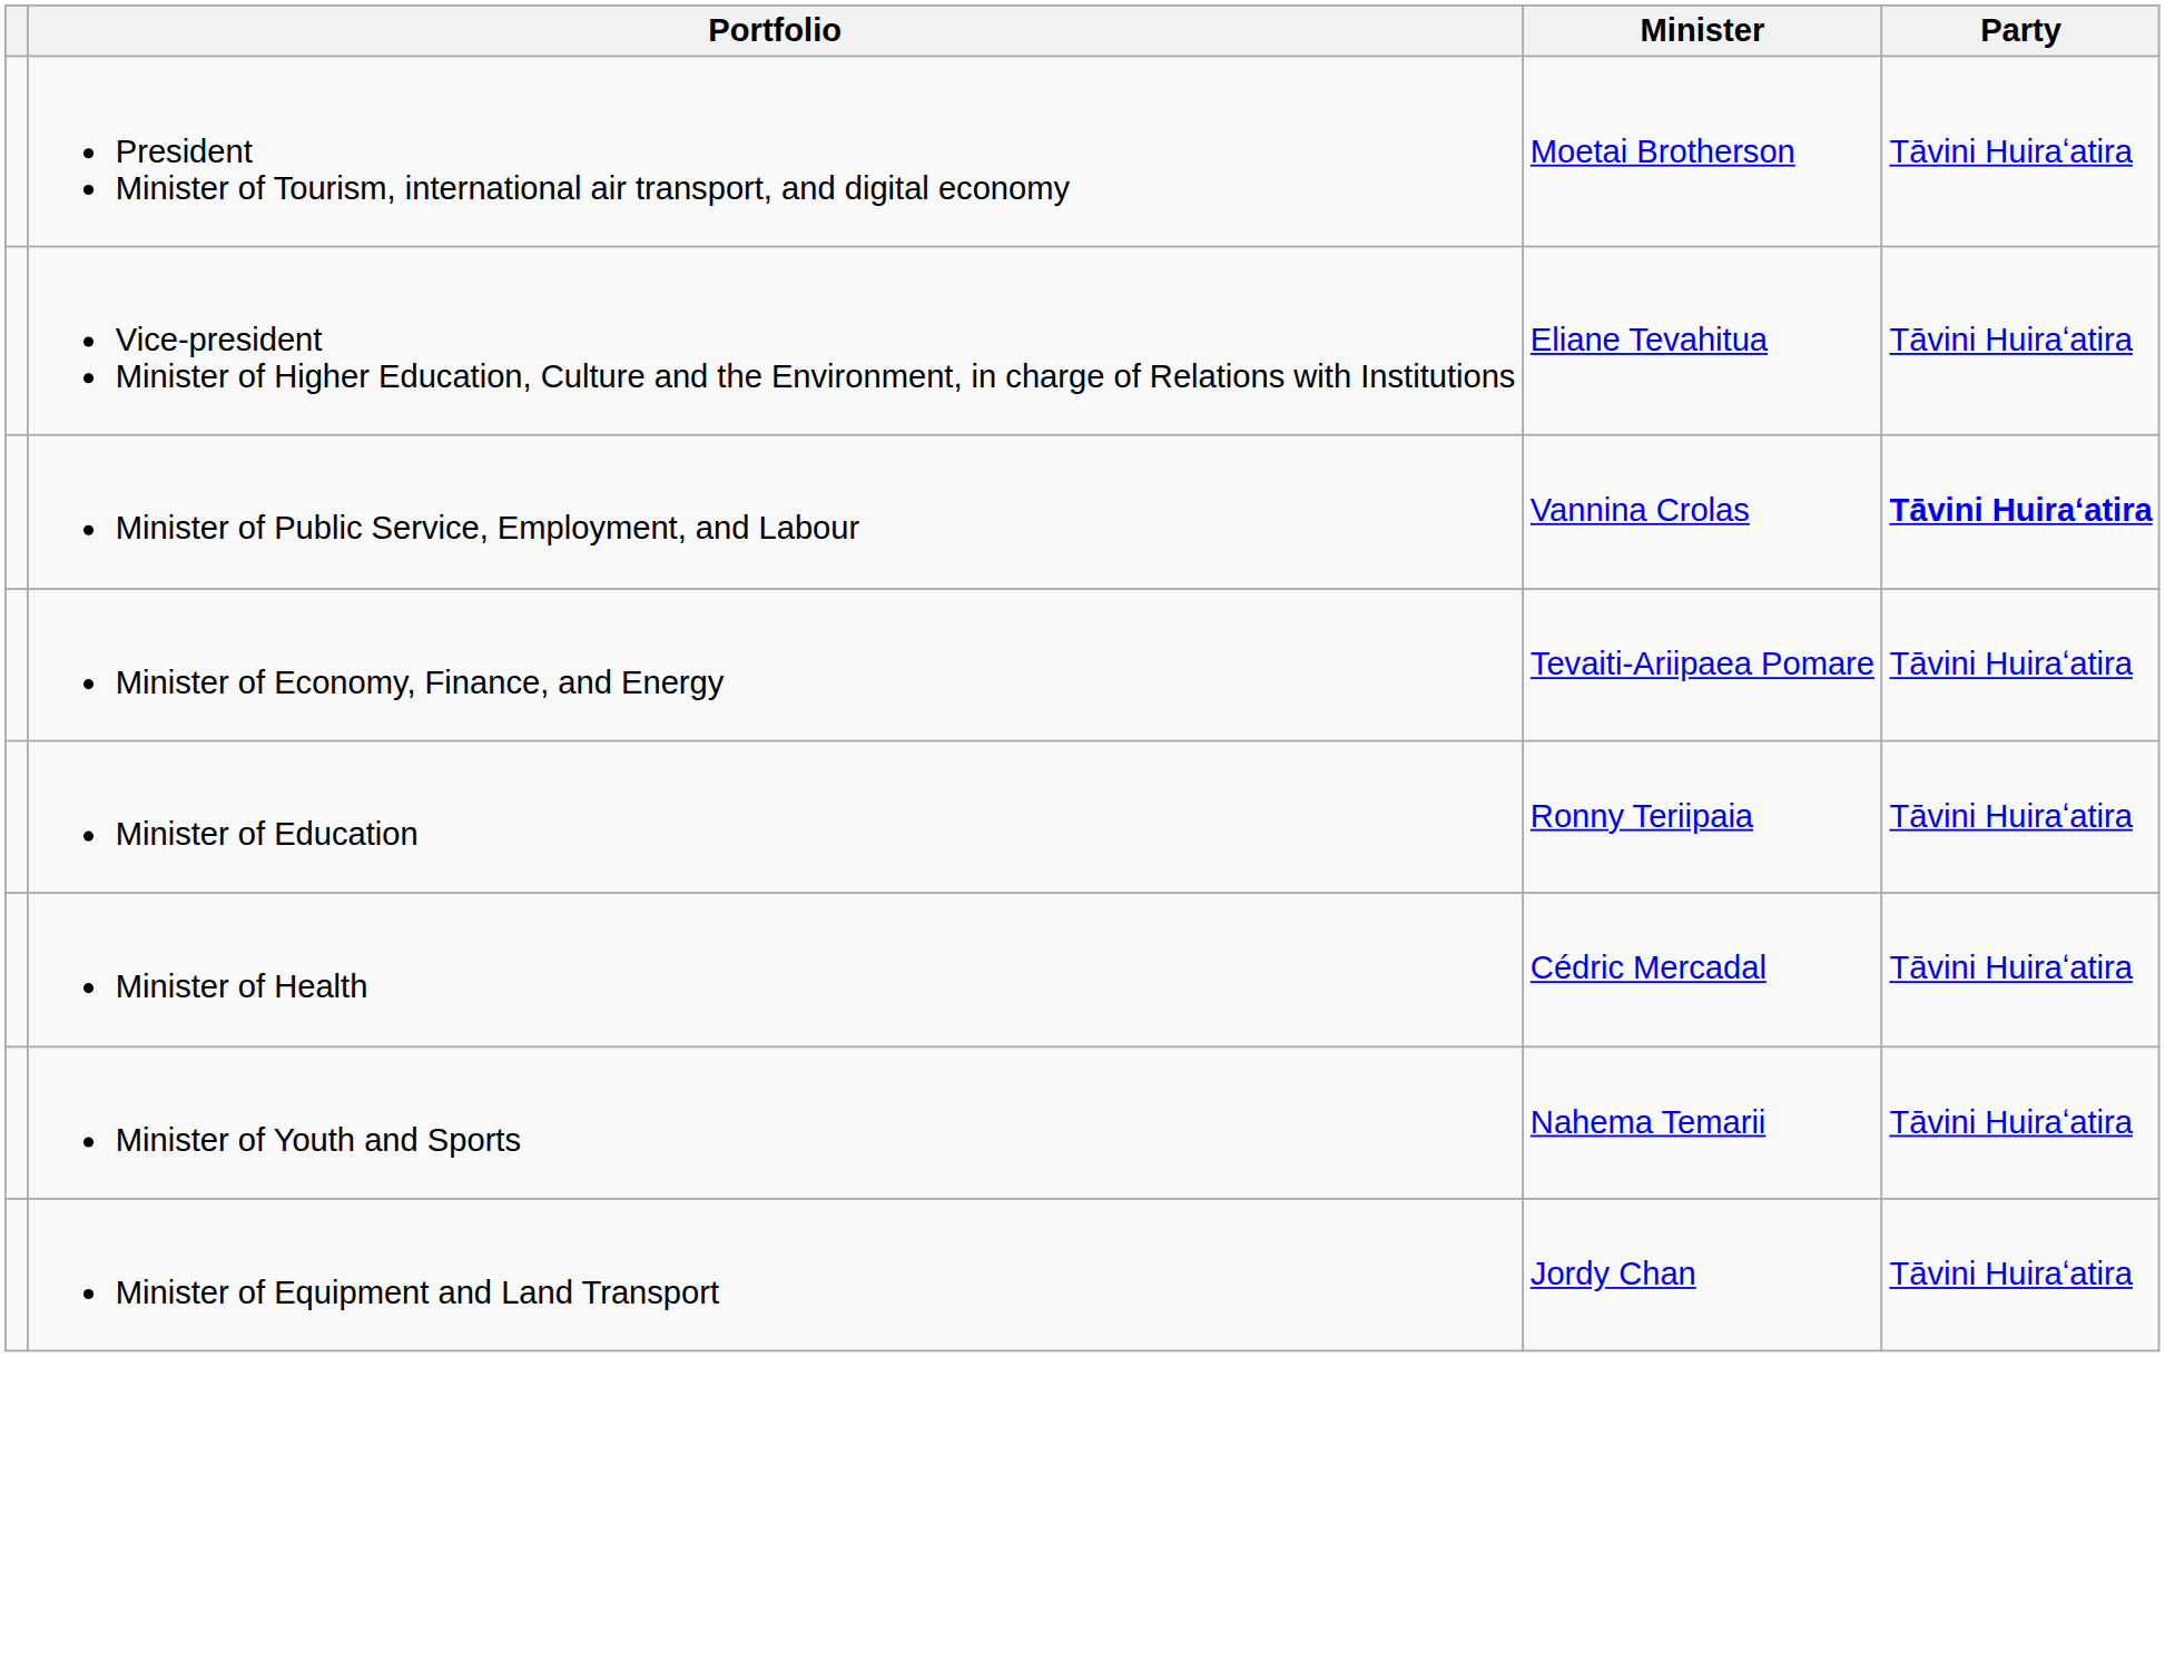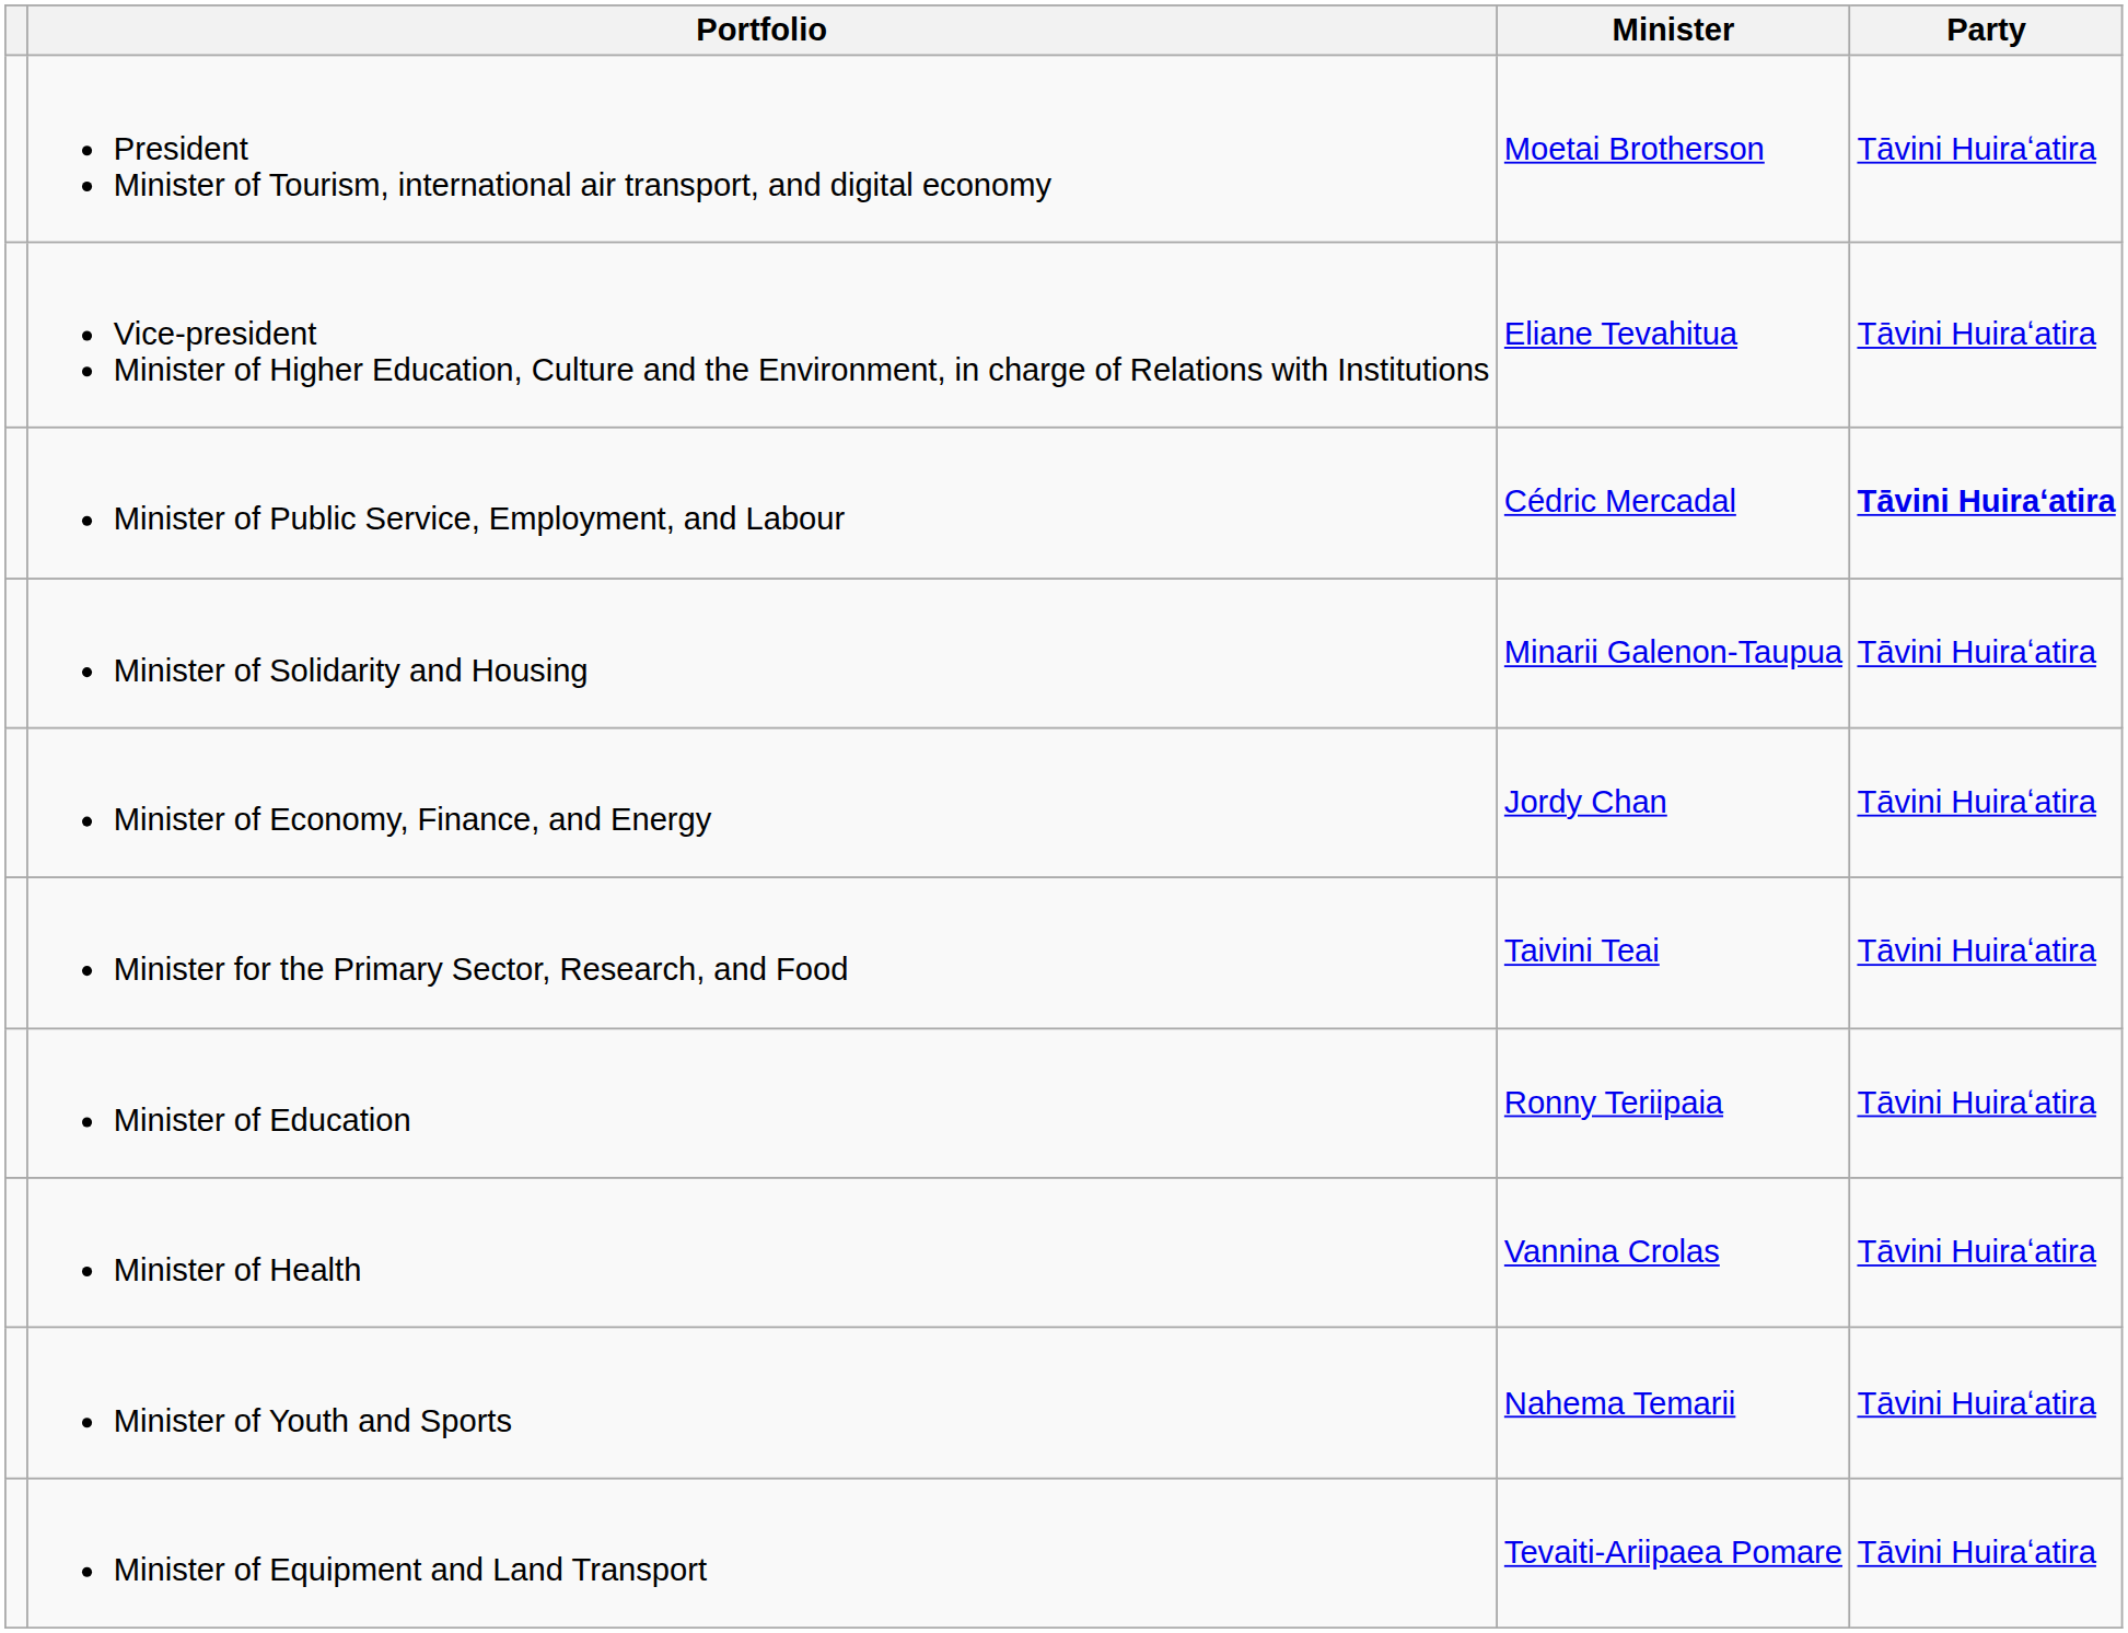 <table class="wikitable">
 <tr>
 <th width="1%"></th>
 <th>Portfolio</th>
 <th>Minister</th>
 <th>Party</th>
 </tr>
 <tr>
 <td bgcolor=></td>
 <td><br><ul><li>President</li><li>Minister of Tourism, international air transport, and digital economy</li></ul></td>
 <td><a href='#'>Moetai Brotherson</a></td>
 <td><a href='#'>Tāvini Huiraʻatira</a></td>
 </tr>
 <tr>
 <td bgcolor=></td>
 <td><br><ul><li>Vice-president</li><li>Minister of Higher Education, Culture and the Environment, in charge of Relations with Institutions</li></ul></td>
 <td><a href='#'>Eliane Tevahitua</a></td>
 <td><a href='#'>Tāvini Huiraʻatira</a></td>
 </tr>
 <tr>
 <td bgcolor=></td>
 <td><br><ul><li>Minister of Public Service, Employment, and Labour</li></ul></td>
-<td><a href='#'>Vannina Crolas</a></td>
+<td><a href='#'>Cédric Mercadal</a></td>
 <td><strong><a href='#'>Tāvini Huiraʻatira</a></strong></td>
 </tr>
 <tr>
 <td bgcolor=></td>
+<td><br><ul><li>Minister of Solidarity and Housing</li></ul></td>
+<td><a href='#'>Minarii Galenon-Taupua</a></td>
+<td><a href='#'>Tāvini Huiraʻatira</a></td>
+</tr>
+<tr>
+<td bgcolor=></td>
 <td><br><ul><li>Minister of Economy, Finance, and Energy</li></ul></td>
-<td><a href='#'>Tevaiti-Ariipaea Pomare</a></td>
+<td><a href='#'>Jordy Chan</a></td>
+<td><a href='#'>Tāvini Huiraʻatira</a></td>
+</tr>
+<tr>
+<td bgcolor=></td>
+<td><br><ul><li>Minister for the Primary Sector, Research, and Food</li></ul></td>
+<td><a href='#'>Taivini Teai</a></td>
 <td><a href='#'>Tāvini Huiraʻatira</a></td>
 </tr>
 <tr>
 <td bgcolor=></td>
 <td><br><ul><li>Minister of Education</li></ul></td>
 <td><a href='#'>Ronny Teriipaia</a></td>
 <td><a href='#'>Tāvini Huiraʻatira</a></td>
 </tr>
 <tr>
 <td bgcolor=></td>
 <td><br><ul><li>Minister of Health</li></ul></td>
-<td><a href='#'>Cédric Mercadal</a></td>
+<td><a href='#'>Vannina Crolas</a></td>
 <td><a href='#'>Tāvini Huiraʻatira</a></td>
 </tr>
 <tr>
 <td bgcolor=></td>
 <td><br><ul><li>Minister of Youth and Sports</li></ul></td>
 <td><a href='#'>Nahema Temarii</a></td>
 <td><a href='#'>Tāvini Huiraʻatira</a></td>
 </tr>
 <tr>
 <td bgcolor=></td>
 <td><br><ul><li>Minister of Equipment and Land Transport</li></ul></td>
-<td><a href='#'>Jordy Chan</a></td>
+<td><a href='#'>Tevaiti-Ariipaea Pomare</a></td>
 <td><a href='#'>Tāvini Huiraʻatira</a></td>
 </tr>
 </table>
